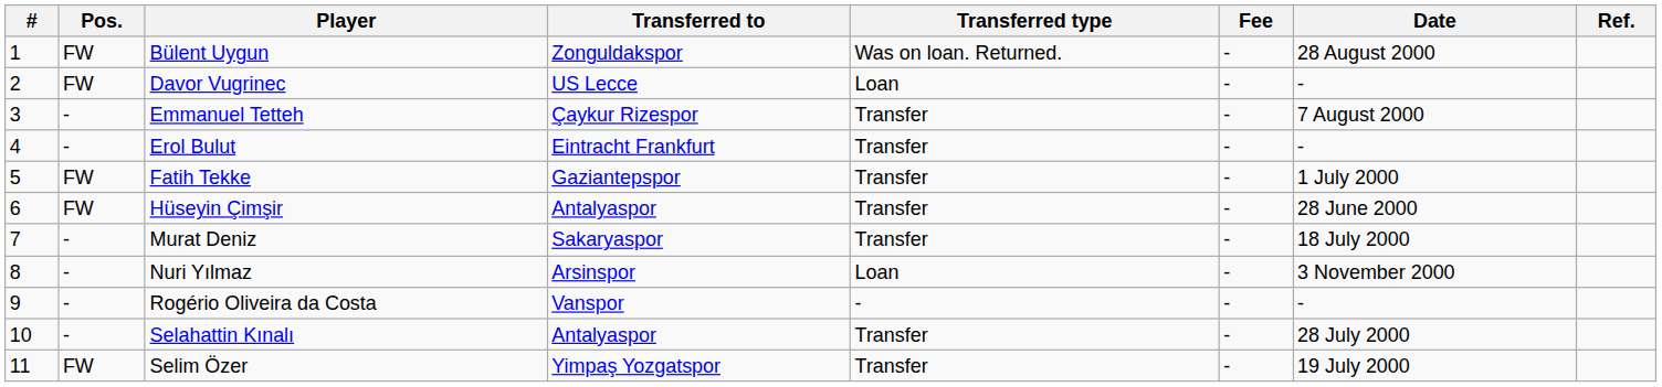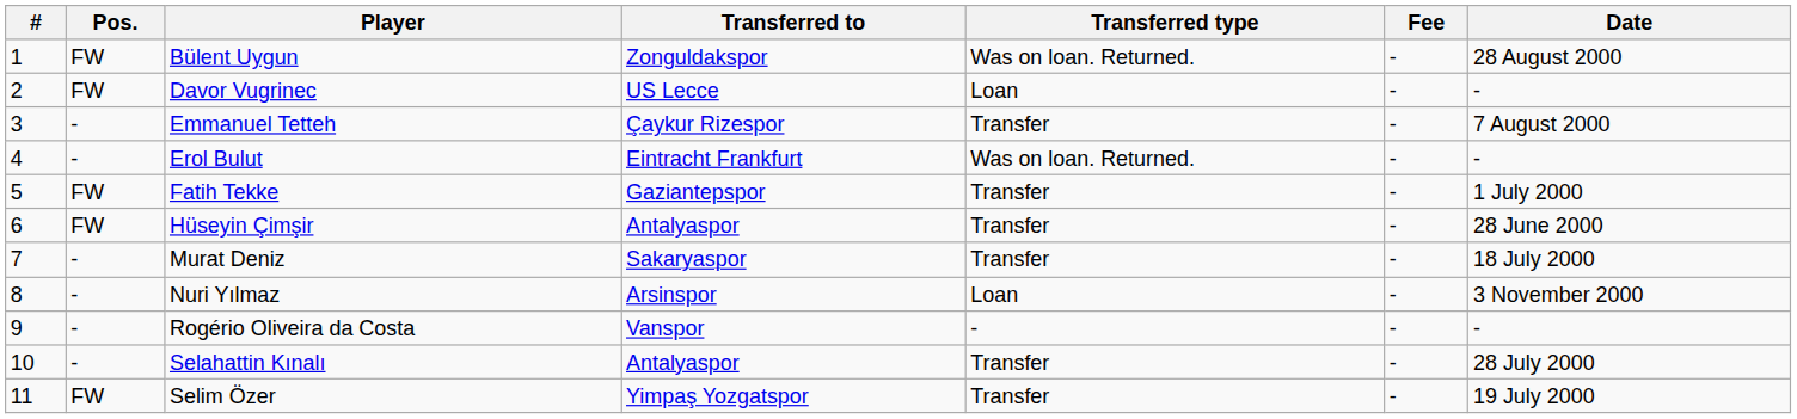 <table width=80% class="wikitable" style="text-align:center; font-size:95%; text-align:left">
 <tr>
 <th>#</th>
 <th>Pos.</th>
 <th>Player</th>
 <th>Transferred to</th>
 <th>Transferred type</th>
 <th>Fee</th>
 <th>Date</th>
-<th>Ref.</th>
 </tr>
 <tr --->
 <td>1</td>
 <td>FW</td>
 <td><a href='#'>Bülent Uygun</a></td>
 <td><a href='#'>Zonguldakspor</a></td>
 <td>Was on loan. Returned.</td>
 <td>-</td>
 <td>28 August 2000</td>
-<td></td>
 </tr>
 <tr --->
 <td>2</td>
 <td>FW</td>
 <td><a href='#'>Davor Vugrinec</a></td>
 <td><a href='#'>US Lecce</a></td>
 <td>Loan</td>
 <td>-</td>
 <td>-</td>
-<td></td>
 </tr>
 <tr --->
 <td>3</td>
 <td>-</td>
 <td><a href='#'>Emmanuel Tetteh</a></td>
 <td><a href='#'>Çaykur Rizespor</a></td>
 <td>Transfer</td>
 <td>-</td>
 <td>7 August 2000</td>
-<td></td>
 </tr>
 <tr --->
 <td>4</td>
 <td>-</td>
 <td><a href='#'>Erol Bulut</a></td>
 <td><a href='#'>Eintracht Frankfurt</a></td>
-<td>Transfer</td>
+<td>Was on loan. Returned.</td>
 <td>-</td>
 <td>-</td>
-<td></td>
 </tr>
 <tr --->
 <td>5</td>
 <td>FW</td>
 <td><a href='#'>Fatih Tekke</a></td>
 <td><a href='#'>Gaziantepspor</a></td>
 <td>Transfer</td>
 <td>-</td>
 <td>1 July 2000</td>
-<td></td>
 </tr>
 <tr --->
 <td>6</td>
 <td>FW</td>
 <td><a href='#'>Hüseyin Çimşir</a></td>
 <td><a href='#'>Antalyaspor</a></td>
 <td>Transfer</td>
 <td>-</td>
 <td>28 June 2000</td>
-<td></td>
 </tr>
 <tr --->
 <td>7</td>
 <td>-</td>
 <td>Murat Deniz</td>
 <td><a href='#'>Sakaryaspor</a></td>
 <td>Transfer</td>
 <td>-</td>
 <td>18 July 2000</td>
-<td></td>
 </tr>
 <tr --->
 <td>8</td>
 <td>-</td>
 <td>Nuri Yılmaz</td>
 <td><a href='#'>Arsinspor</a></td>
 <td>Loan</td>
 <td>-</td>
 <td>3 November 2000</td>
-<td></td>
 </tr>
 <tr --->
 <td>9</td>
 <td>-</td>
 <td>Rogério Oliveira da Costa</td>
 <td><a href='#'>Vanspor</a></td>
 <td>-</td>
 <td>-</td>
 <td>-</td>
-<td></td>
 </tr>
 <tr --->
 <td>10</td>
 <td>-</td>
 <td><a href='#'>Selahattin Kınalı</a></td>
 <td><a href='#'>Antalyaspor</a></td>
 <td>Transfer</td>
 <td>-</td>
 <td>28 July 2000</td>
-<td></td>
 </tr>
 <tr --->
 <td>11</td>
 <td>FW</td>
 <td>Selim Özer</td>
 <td><a href='#'>Yimpaş Yozgatspor</a></td>
 <td>Transfer</td>
 <td>-</td>
 <td>19 July 2000</td>
-<td></td>
 </tr>
 </table>
